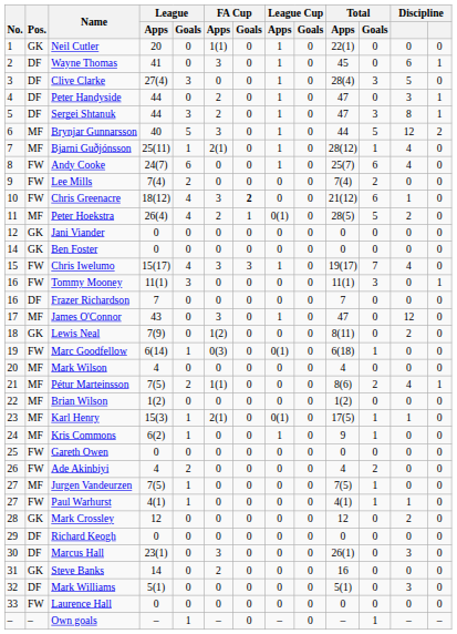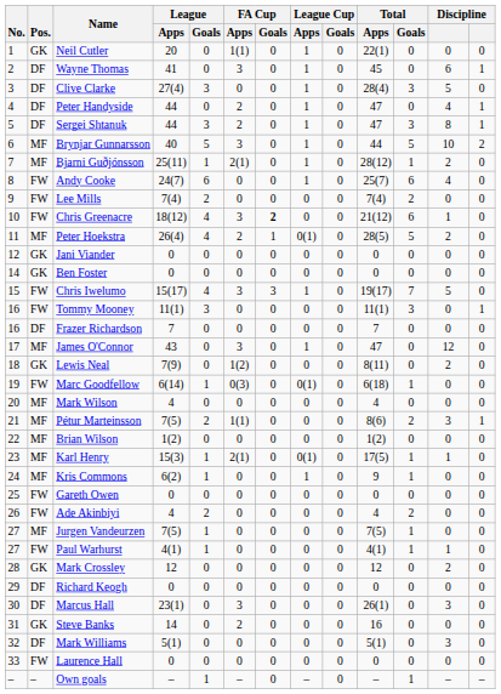 <table class="wikitable" style="text-align:center">
 <tr>
 <th rowspan="2" valign="bottom">No.</th>
 <th rowspan="2" valign="bottom">Pos.</th>
 <th rowspan="2">Name</th>
 <th colspan="2" width="85">League</th>
 <th colspan="2" width="85">FA Cup</th>
 <th colspan="2" width="85">League Cup</th>
 <th colspan="2" width="85">Total</th>
 <th colspan="2" width="85">Discipline</th>
 </tr>
 <tr>
 <th>Apps</th>
 <th>Goals</th>
 <th>Apps</th>
 <th>Goals</th>
 <th>Apps</th>
 <th>Goals</th>
 <th>Apps</th>
 <th>Goals</th>
 <th></th>
 <th></th>
 </tr>
 <tr>
 <td align="left">1</td>
 <td align="left">GK</td>
 <td align="left"> <a href='#'>Neil Cutler</a></td>
 <td>20</td>
 <td>0</td>
 <td>1(1)</td>
 <td>0</td>
 <td>1</td>
 <td>0</td>
 <td>22(1)</td>
 <td>0</td>
 <td>0</td>
 <td>0</td>
 </tr>
 <tr>
 <td align="left">2</td>
 <td align="left">DF</td>
 <td align="left"> <a href='#'>Wayne Thomas</a></td>
 <td>41</td>
 <td>0</td>
 <td>3</td>
 <td>0</td>
 <td>1</td>
 <td>0</td>
 <td>45</td>
 <td>0</td>
 <td>6</td>
 <td>1</td>
 </tr>
 <tr>
 <td align="left">3</td>
 <td align="left">DF</td>
 <td align="left"> <a href='#'>Clive Clarke</a></td>
 <td>27(4)</td>
 <td>3</td>
 <td>0</td>
 <td>0</td>
 <td>1</td>
 <td>0</td>
 <td>28(4)</td>
 <td>3</td>
 <td>5</td>
 <td>0</td>
 </tr>
 <tr>
 <td align="left">4</td>
 <td align="left">DF</td>
 <td align="left"> <a href='#'>Peter Handyside</a></td>
 <td>44</td>
 <td>0</td>
 <td>2</td>
 <td>0</td>
 <td>1</td>
 <td>0</td>
 <td>47</td>
 <td>0</td>
-<td>3</td>
+<td>4</td>
 <td>1</td>
 </tr>
 <tr>
 <td align="left">5</td>
 <td align="left">DF</td>
 <td align="left"> <a href='#'>Sergei Shtanuk</a></td>
 <td>44</td>
 <td>3</td>
 <td>2</td>
 <td>0</td>
 <td>1</td>
 <td>0</td>
 <td>47</td>
 <td>3</td>
 <td>8</td>
 <td>1</td>
 </tr>
 <tr>
 <td align="left">6</td>
 <td align="left">MF</td>
 <td align="left"> <a href='#'>Brynjar Gunnarsson</a></td>
 <td>40</td>
 <td>5</td>
 <td>3</td>
 <td>0</td>
 <td>1</td>
 <td>0</td>
 <td>44</td>
 <td>5</td>
-<td>12</td>
+<td>10</td>
 <td>2</td>
 </tr>
 <tr>
 <td align="left">7</td>
 <td align="left">MF</td>
 <td align="left"> <a href='#'>Bjarni Guðjónsson</a></td>
 <td>25(11)</td>
 <td>1</td>
 <td>2(1)</td>
 <td>0</td>
 <td>1</td>
 <td>0</td>
 <td>28(12)</td>
 <td>1</td>
-<td>4</td>
+<td>2</td>
 <td>0</td>
 </tr>
 <tr>
 <td align="left">8</td>
 <td align="left">FW</td>
 <td align="left"> <a href='#'>Andy Cooke</a></td>
 <td>24(7)</td>
 <td>6</td>
 <td>0</td>
 <td>0</td>
 <td>1</td>
 <td>0</td>
 <td>25(7)</td>
 <td>6</td>
 <td>4</td>
 <td>0</td>
 </tr>
 <tr>
 <td align="left">9</td>
 <td align="left">FW</td>
 <td align="left"> <a href='#'>Lee Mills</a></td>
 <td>7(4)</td>
 <td>2</td>
 <td>0</td>
 <td>0</td>
 <td>0</td>
 <td>0</td>
 <td>7(4)</td>
 <td>2</td>
 <td>0</td>
 <td>0</td>
 </tr>
 <tr>
 <td align="left">10</td>
 <td align="left">FW</td>
 <td align="left"> <a href='#'>Chris Greenacre</a></td>
 <td>18(12)</td>
 <td>4</td>
 <td>3</td>
 <td><strong>2</strong></td>
 <td>0</td>
 <td>0</td>
 <td>21(12)</td>
 <td>6</td>
 <td>1</td>
 <td>0</td>
 </tr>
 <tr>
 <td align="left">11</td>
 <td align="left">MF</td>
 <td align="left"> <a href='#'>Peter Hoekstra</a></td>
 <td>26(4)</td>
 <td>4</td>
 <td>2</td>
 <td>1</td>
 <td>0(1)</td>
 <td>0</td>
 <td>28(5)</td>
 <td>5</td>
 <td>2</td>
 <td>0</td>
 </tr>
 <tr>
 <td align="left">12</td>
 <td align="left">GK</td>
 <td align="left"> <a href='#'>Jani Viander</a></td>
 <td>0</td>
 <td>0</td>
 <td>0</td>
 <td>0</td>
 <td>0</td>
 <td>0</td>
 <td>0</td>
 <td>0</td>
 <td>0</td>
 <td>0</td>
 </tr>
 <tr>
 <td align="left">14</td>
 <td align="left">GK</td>
 <td align="left"> <a href='#'>Ben Foster</a></td>
 <td>0</td>
 <td>0</td>
 <td>0</td>
 <td>0</td>
 <td>0</td>
 <td>0</td>
 <td>0</td>
 <td>0</td>
 <td>0</td>
 <td>0</td>
 </tr>
 <tr>
 <td align="left">15</td>
 <td align="left">FW</td>
 <td align="left"> <a href='#'>Chris Iwelumo</a></td>
 <td>15(17)</td>
 <td>4</td>
 <td>3</td>
 <td>3</td>
 <td>1</td>
 <td>0</td>
 <td>19(17)</td>
 <td>7</td>
-<td>4</td>
+<td>5</td>
 <td>0</td>
 </tr>
 <tr>
 <td align="left">16</td>
 <td align="left">FW</td>
 <td align="left"> <a href='#'>Tommy Mooney</a></td>
 <td>11(1)</td>
 <td>3</td>
 <td>0</td>
 <td>0</td>
 <td>0</td>
 <td>0</td>
 <td>11(1)</td>
 <td>3</td>
 <td>0</td>
 <td>1</td>
 </tr>
 <tr>
 <td align="left">16</td>
 <td align="left">DF</td>
 <td align="left"> <a href='#'>Frazer Richardson</a></td>
 <td>7</td>
 <td>0</td>
 <td>0</td>
 <td>0</td>
 <td>0</td>
 <td>0</td>
 <td>7</td>
 <td>0</td>
 <td>0</td>
 <td>0</td>
 </tr>
 <tr>
 <td align="left">17</td>
 <td align="left">MF</td>
 <td align="left"> <a href='#'>James O'Connor</a></td>
 <td>43</td>
 <td>0</td>
 <td>3</td>
 <td>0</td>
 <td>1</td>
 <td>0</td>
 <td>47</td>
 <td>0</td>
 <td>12</td>
 <td>0</td>
 </tr>
 <tr>
 <td align="left">18</td>
 <td align="left">GK</td>
 <td align="left"> <a href='#'>Lewis Neal</a></td>
 <td>7(9)</td>
 <td>0</td>
 <td>1(2)</td>
 <td>0</td>
 <td>0</td>
 <td>0</td>
 <td>8(11)</td>
 <td>0</td>
 <td>2</td>
 <td>0</td>
 </tr>
 <tr>
 <td align="left">19</td>
 <td align="left">FW</td>
 <td align="left"> <a href='#'>Marc Goodfellow</a></td>
 <td>6(14)</td>
 <td>1</td>
 <td>0(3)</td>
 <td>0</td>
 <td>0(1)</td>
 <td>0</td>
 <td>6(18)</td>
 <td>1</td>
 <td>0</td>
 <td>0</td>
 </tr>
 <tr>
 <td align="left">20</td>
 <td align="left">MF</td>
 <td align="left"> <a href='#'>Mark Wilson</a></td>
 <td>4</td>
 <td>0</td>
 <td>0</td>
 <td>0</td>
 <td>0</td>
 <td>0</td>
 <td>4</td>
 <td>0</td>
 <td>0</td>
 <td>0</td>
 </tr>
 <tr>
 <td align="left">21</td>
 <td align="left">MF</td>
 <td align="left"> <a href='#'>Pétur Marteinsson</a></td>
 <td>7(5)</td>
 <td>2</td>
 <td>1(1)</td>
 <td>0</td>
 <td>0</td>
 <td>0</td>
 <td>8(6)</td>
 <td>2</td>
-<td>4</td>
+<td>3</td>
 <td>1</td>
 </tr>
 <tr>
 <td align="left">22</td>
 <td align="left">MF</td>
 <td align="left"> <a href='#'>Brian Wilson</a></td>
 <td>1(2)</td>
 <td>0</td>
 <td>0</td>
 <td>0</td>
 <td>0</td>
 <td>0</td>
 <td>1(2)</td>
 <td>0</td>
 <td>0</td>
 <td>0</td>
 </tr>
 <tr>
 <td align="left">23</td>
 <td align="left">MF</td>
 <td align="left"> <a href='#'>Karl Henry</a></td>
 <td>15(3)</td>
 <td>1</td>
 <td>2(1)</td>
 <td>0</td>
 <td>0(1)</td>
 <td>0</td>
 <td>17(5)</td>
 <td>1</td>
 <td>1</td>
 <td>0</td>
 </tr>
 <tr>
 <td align="left">24</td>
 <td align="left">MF</td>
 <td align="left"> <a href='#'>Kris Commons</a></td>
 <td>6(2)</td>
 <td>1</td>
 <td>0</td>
 <td>0</td>
 <td>1</td>
 <td>0</td>
 <td>9</td>
 <td>1</td>
 <td>0</td>
 <td>0</td>
 </tr>
 <tr>
 <td align="left">25</td>
 <td align="left">FW</td>
 <td align="left"> <a href='#'>Gareth Owen</a></td>
 <td>0</td>
 <td>0</td>
 <td>0</td>
 <td>0</td>
 <td>0</td>
 <td>0</td>
 <td>0</td>
 <td>0</td>
 <td>0</td>
 <td>0</td>
 </tr>
 <tr>
 <td align="left">26</td>
 <td align="left">FW</td>
 <td align="left"> <a href='#'>Ade Akinbiyi</a></td>
 <td>4</td>
 <td>2</td>
 <td>0</td>
 <td>0</td>
 <td>0</td>
 <td>0</td>
 <td>4</td>
 <td>2</td>
 <td>0</td>
 <td>0</td>
 </tr>
 <tr>
 <td align="left">27</td>
 <td align="left">MF</td>
 <td align="left"> <a href='#'>Jurgen Vandeurzen</a></td>
 <td>7(5)</td>
 <td>1</td>
 <td>0</td>
 <td>0</td>
 <td>0</td>
 <td>0</td>
 <td>7(5)</td>
 <td>1</td>
 <td>0</td>
 <td>0</td>
 </tr>
 <tr>
 <td align="left">27</td>
 <td align="left">FW</td>
 <td align="left"> <a href='#'>Paul Warhurst</a></td>
 <td>4(1)</td>
 <td>1</td>
 <td>0</td>
 <td>0</td>
 <td>0</td>
 <td>0</td>
 <td>4(1)</td>
 <td>1</td>
 <td>1</td>
 <td>0</td>
 </tr>
 <tr>
 <td align="left">28</td>
 <td align="left">GK</td>
 <td align="left"> <a href='#'>Mark Crossley</a></td>
 <td>12</td>
 <td>0</td>
 <td>0</td>
 <td>0</td>
 <td>0</td>
 <td>0</td>
 <td>12</td>
 <td>0</td>
 <td>2</td>
 <td>0</td>
 </tr>
 <tr>
 <td align="left">29</td>
 <td align="left">DF</td>
 <td align="left"> <a href='#'>Richard Keogh</a></td>
 <td>0</td>
 <td>0</td>
 <td>0</td>
 <td>0</td>
 <td>0</td>
 <td>0</td>
 <td>0</td>
 <td>0</td>
 <td>0</td>
 <td>0</td>
 </tr>
 <tr>
 <td align="left">30</td>
 <td align="left">DF</td>
 <td align="left"> <a href='#'>Marcus Hall</a></td>
 <td>23(1)</td>
 <td>0</td>
 <td>3</td>
 <td>0</td>
 <td>0</td>
 <td>0</td>
 <td>26(1)</td>
 <td>0</td>
 <td>3</td>
 <td>0</td>
 </tr>
 <tr>
 <td align="left">31</td>
 <td align="left">GK</td>
 <td align="left"> <a href='#'>Steve Banks</a></td>
 <td>14</td>
 <td>0</td>
 <td>2</td>
 <td>0</td>
 <td>0</td>
 <td>0</td>
 <td>16</td>
 <td>0</td>
 <td>0</td>
 <td>0</td>
 </tr>
 <tr>
 <td align="left">32</td>
 <td align="left">DF</td>
 <td align="left"> <a href='#'>Mark Williams</a></td>
 <td>5(1)</td>
 <td>0</td>
 <td>0</td>
 <td>0</td>
 <td>0</td>
 <td>0</td>
 <td>5(1)</td>
 <td>0</td>
 <td>3</td>
 <td>0</td>
 </tr>
 <tr>
 <td align="left">33</td>
 <td align="left">FW</td>
 <td align="left"> <a href='#'>Laurence Hall</a></td>
 <td>0</td>
 <td>0</td>
 <td>0</td>
 <td>0</td>
 <td>0</td>
 <td>0</td>
 <td>0</td>
 <td>0</td>
 <td>0</td>
 <td>0</td>
 </tr>
 <tr>
 <td align="left">–</td>
 <td align="left">–</td>
 <td align="left"><a href='#'>Own goals</a></td>
 <td>–</td>
 <td>1</td>
 <td>–</td>
 <td>0</td>
 <td>–</td>
 <td>0</td>
 <td>–</td>
 <td>1</td>
 <td>–</td>
 <td>–</td>
 </tr>
 </table>
